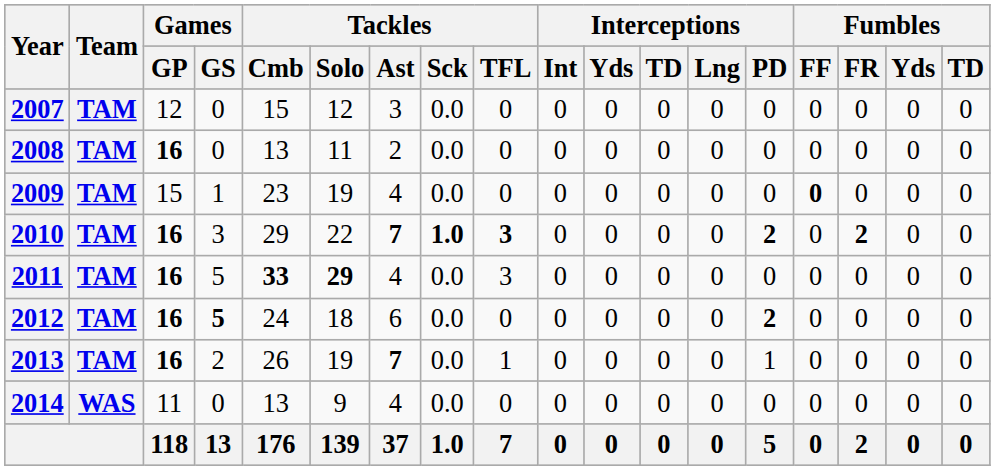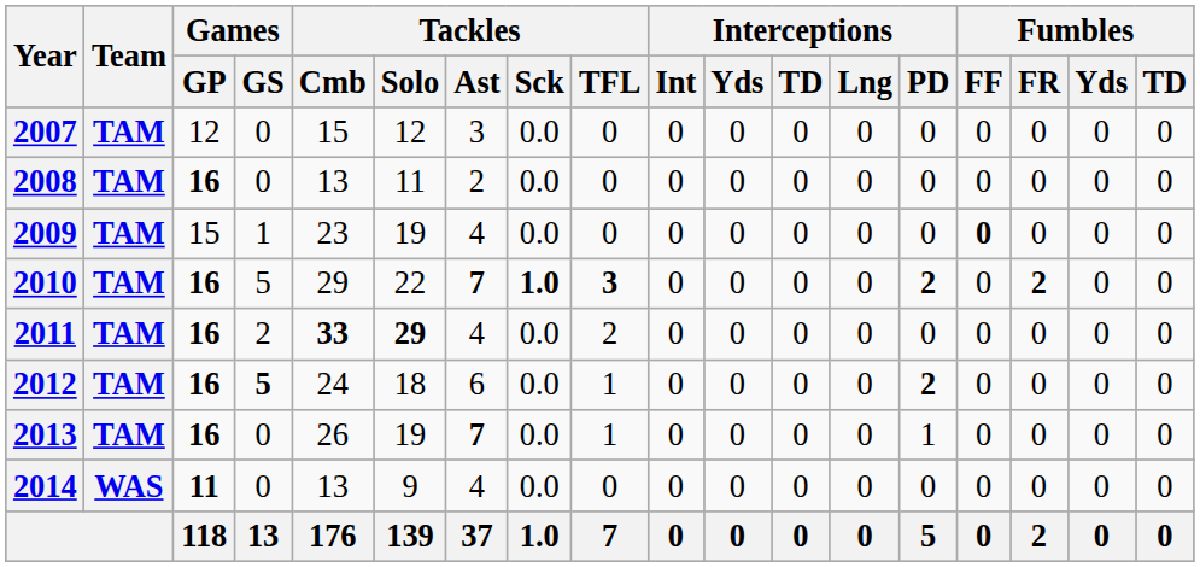 <table class="wikitable" style="text-align:center">
 <tr>
 <th rowspan="2">Year</th>
 <th rowspan="2">Team</th>
 <th colspan="2">Games</th>
 <th colspan="5">Tackles</th>
 <th colspan="5">Interceptions</th>
 <th colspan="4">Fumbles</th>
 </tr>
 <tr>
 <th>GP</th>
 <th>GS</th>
 <th>Cmb</th>
 <th>Solo</th>
 <th>Ast</th>
 <th>Sck</th>
 <th>TFL</th>
 <th>Int</th>
 <th>Yds</th>
 <th>TD</th>
 <th>Lng</th>
 <th>PD</th>
 <th>FF</th>
 <th>FR</th>
 <th>Yds</th>
 <th>TD</th>
 </tr>
 <tr>
 <th><a href='#'>2007</a></th>
 <th><a href='#'>TAM</a></th>
 <td>12</td>
 <td>0</td>
 <td>15</td>
 <td>12</td>
 <td>3</td>
 <td>0.0</td>
 <td>0</td>
 <td>0</td>
 <td>0</td>
 <td>0</td>
 <td>0</td>
 <td>0</td>
 <td>0</td>
 <td>0</td>
 <td>0</td>
 <td>0</td>
 </tr>
 <tr>
 <th><a href='#'>2008</a></th>
 <th><a href='#'>TAM</a></th>
 <td><strong>16</strong></td>
 <td>0</td>
 <td>13</td>
 <td>11</td>
 <td>2</td>
 <td>0.0</td>
 <td>0</td>
 <td>0</td>
 <td>0</td>
 <td>0</td>
 <td>0</td>
 <td>0</td>
 <td>0</td>
 <td>0</td>
 <td>0</td>
 <td>0</td>
 </tr>
 <tr>
 <th><a href='#'>2009</a></th>
 <th><a href='#'>TAM</a></th>
 <td>15</td>
 <td>1</td>
 <td>23</td>
 <td>19</td>
 <td>4</td>
 <td>0.0</td>
 <td>0</td>
 <td>0</td>
 <td>0</td>
 <td>0</td>
 <td>0</td>
 <td>0</td>
 <td><strong>0</strong></td>
 <td>0</td>
 <td>0</td>
 <td>0</td>
 </tr>
 <tr>
 <th><a href='#'>2010</a></th>
 <th><a href='#'>TAM</a></th>
 <td><strong>16</strong></td>
-<td>3</td>
+<td>5</td>
 <td>29</td>
 <td>22</td>
 <td><strong>7</strong></td>
 <td><strong>1.0</strong></td>
 <td><strong>3</strong></td>
 <td>0</td>
 <td>0</td>
 <td>0</td>
 <td>0</td>
 <td><strong>2</strong></td>
 <td>0</td>
 <td><strong>2</strong></td>
 <td>0</td>
 <td>0</td>
 </tr>
 <tr>
 <th><a href='#'>2011</a></th>
 <th><a href='#'>TAM</a></th>
 <td><strong>16</strong></td>
-<td>5</td>
+<td>2</td>
 <td><strong>33</strong></td>
 <td><strong>29</strong></td>
 <td>4</td>
 <td>0.0</td>
-<td>3</td>
+<td>2</td>
 <td>0</td>
 <td>0</td>
 <td>0</td>
 <td>0</td>
 <td>0</td>
 <td>0</td>
 <td>0</td>
 <td>0</td>
 <td>0</td>
 </tr>
 <tr>
 <th><a href='#'>2012</a></th>
 <th><a href='#'>TAM</a></th>
 <td><strong>16</strong></td>
 <td><strong>5</strong></td>
 <td>24</td>
 <td>18</td>
 <td>6</td>
 <td>0.0</td>
-<td>0</td>
+<td>1</td>
 <td>0</td>
 <td>0</td>
 <td>0</td>
 <td>0</td>
 <td><strong>2</strong></td>
 <td>0</td>
 <td>0</td>
 <td>0</td>
 <td>0</td>
 </tr>
 <tr>
 <th><a href='#'>2013</a></th>
 <th><a href='#'>TAM</a></th>
 <td><strong>16</strong></td>
-<td>2</td>
+<td>0</td>
 <td>26</td>
 <td>19</td>
 <td><strong>7</strong></td>
 <td>0.0</td>
 <td>1</td>
 <td>0</td>
 <td>0</td>
 <td>0</td>
 <td>0</td>
 <td>1</td>
 <td>0</td>
 <td>0</td>
 <td>0</td>
 <td>0</td>
 </tr>
 <tr>
 <th><a href='#'>2014</a></th>
 <th><a href='#'>WAS</a></th>
-<td>11</td>
+<td><strong>11</strong></td>
 <td>0</td>
 <td>13</td>
 <td>9</td>
 <td>4</td>
 <td>0.0</td>
 <td>0</td>
 <td>0</td>
 <td>0</td>
 <td>0</td>
 <td>0</td>
 <td>0</td>
 <td>0</td>
 <td>0</td>
 <td>0</td>
 <td>0</td>
 </tr>
 <tr>
 <th colspan="2"></th>
 <th>118</th>
 <th>13</th>
 <th>176</th>
 <th>139</th>
 <th>37</th>
 <th>1.0</th>
 <th>7</th>
 <th>0</th>
 <th>0</th>
 <th>0</th>
 <th>0</th>
 <th>5</th>
 <th>0</th>
 <th>2</th>
 <th>0</th>
 <th>0</th>
 </tr>
 </table>
